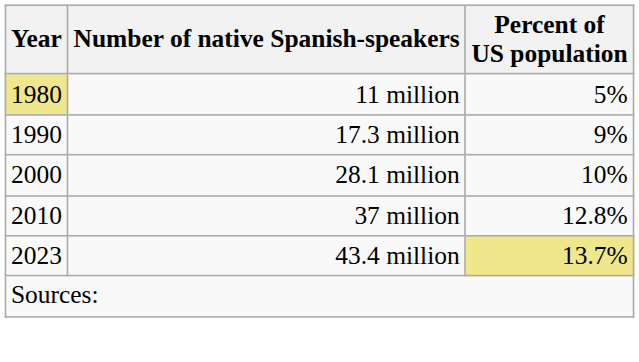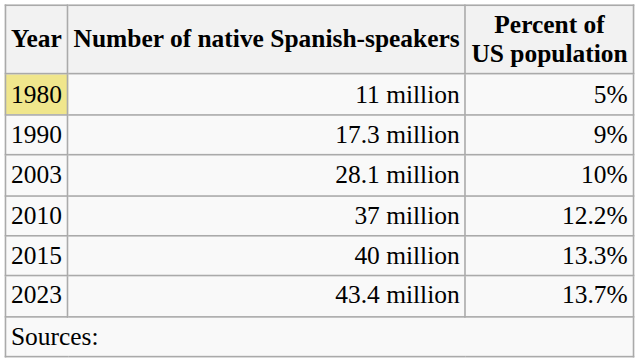 <table class="wikitable sortable" style="float:right; margin-left:1em; font-size:100%">
 <tr>
 <th>Year</th>
 <th>Number of native Spanish-speakers</th>
 <th>Percent of<br>US population</th>
 </tr>
 <tr>
 <td style="background: khaki;">1980</td>
 <td style="text-align:right;">11 million</td>
 <td style="text-align:right;">5%</td>
 </tr>
 <tr>
 <td>1990</td>
 <td style="text-align:right;">17.3 million</td>
 <td style="text-align:right;">9%</td>
 </tr>
 <tr>
-<td>2000</td>
+<td>2003</td>
 <td style="text-align:right;">28.1 million</td>
 <td style="text-align:right;">10%</td>
 </tr>
 <tr>
 <td>2010</td>
 <td style="text-align:right;">37 million</td>
-<td style="text-align:right;">12.8%</td>
+<td style="text-align:right;">12.2%</td>
+</tr>
+<tr>
+<td>2015</td>
+<td style="text-align:right;">40 million</td>
+<td style="text-align:right;">13.3%</td>
 </tr>
 <tr>
 <td>2023</td>
 <td style="text-align:right;">43.4 million</td>
-<td style="background: khaki; text-align:right;">13.7%</td>
+<td style="text-align:right;">13.7%</td>
 </tr>
 <tr>
 <td colspan=3>Sources:</td>
 </tr>
 </table>
